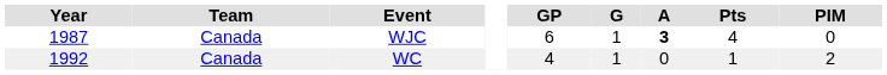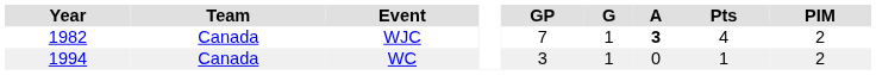 <table border="0" cellpadding="1" cellspacing="0" style="text-align:center; width:50em">
 <tr ALIGN="center" bgcolor="#e0e0e0">
 <th>Year</th>
 <th>Team</th>
 <th>Event</th>
 <th rowspan="99" bgcolor="#ffffff"> </th>
 <th>GP</th>
 <th>G</th>
 <th>A</th>
 <th>Pts</th>
 <th>PIM</th>
 </tr>
 <tr>
-<td><a href='#'>1987</a></td>
+<td><a href='#'>1982</a></td>
 <td><a href='#'>Canada</a></td>
 <td><a href='#'>WJC</a></td>
-<td>6</td>
+<td>7</td>
 <td>1</td>
 <td><strong>3</strong></td>
 <td>4</td>
-<td>0</td>
+<td>2</td>
 </tr>
 <tr bgcolor="#f0f0f0">
-<td><a href='#'>1992</a></td>
+<td><a href='#'>1994</a></td>
 <td><a href='#'>Canada</a></td>
 <td><a href='#'>WC</a></td>
-<td>4</td>
+<td>3</td>
 <td>1</td>
 <td>0</td>
 <td>1</td>
 <td>2</td>
 </tr>
 </table>
